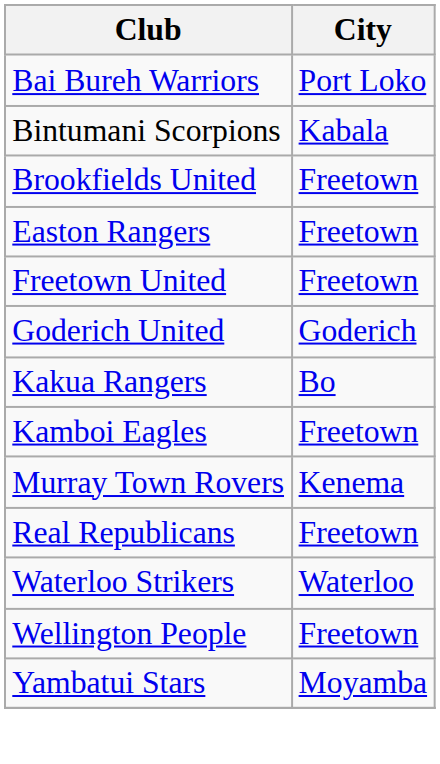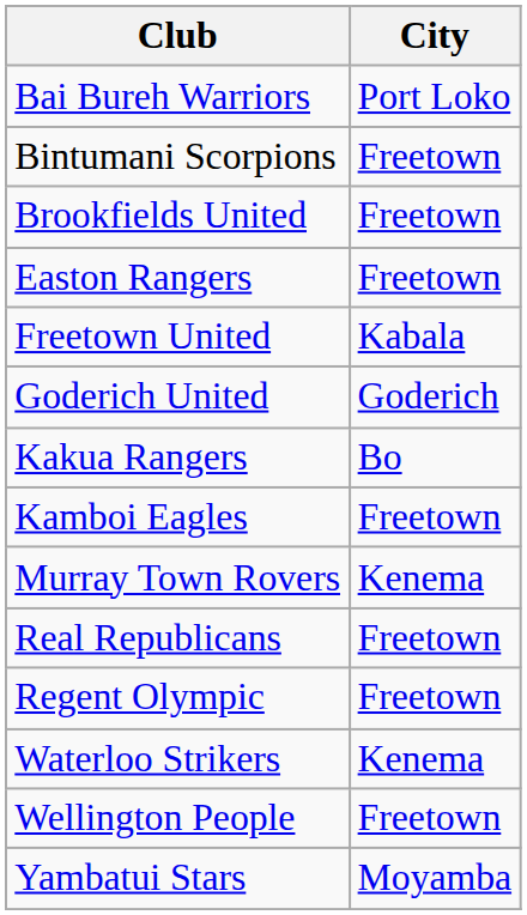 <table class="wikitable">
 <tr>
 <th>Club</th>
 <th>City</th>
 </tr>
 <tr>
 <td><a href='#'>Bai Bureh Warriors</a></td>
 <td><a href='#'>Port Loko</a></td>
 </tr>
 <tr>
 <td>Bintumani Scorpions</td>
-<td><a href='#'>Kabala</a></td>
+<td><a href='#'>Freetown</a></td>
 </tr>
 <tr>
 <td><a href='#'>Brookfields United</a></td>
 <td><a href='#'>Freetown</a></td>
 </tr>
 <tr>
 <td><a href='#'>Easton Rangers</a></td>
 <td><a href='#'>Freetown</a></td>
 </tr>
 <tr>
 <td><a href='#'>Freetown United</a></td>
-<td><a href='#'>Freetown</a></td>
+<td><a href='#'>Kabala</a></td>
 </tr>
 <tr>
 <td><a href='#'>Goderich United</a></td>
 <td><a href='#'>Goderich</a></td>
 </tr>
 <tr>
 <td><a href='#'>Kakua Rangers</a></td>
 <td><a href='#'>Bo</a></td>
 </tr>
 <tr>
 <td><a href='#'>Kamboi Eagles</a></td>
 <td><a href='#'>Freetown</a></td>
 </tr>
 <tr>
 <td><a href='#'>Murray Town Rovers</a></td>
 <td><a href='#'>Kenema</a></td>
 </tr>
 <tr>
 <td><a href='#'>Real Republicans</a></td>
 <td><a href='#'>Freetown</a></td>
 </tr>
 <tr>
+<td><a href='#'>Regent Olympic</a></td>
+<td><a href='#'>Freetown</a></td>
+</tr>
+<tr>
 <td><a href='#'>Waterloo Strikers</a></td>
-<td><a href='#'>Waterloo</a></td>
+<td><a href='#'>Kenema</a></td>
 </tr>
 <tr>
 <td><a href='#'>Wellington People</a></td>
 <td><a href='#'>Freetown</a></td>
 </tr>
 <tr>
 <td><a href='#'>Yambatui Stars</a></td>
 <td><a href='#'>Moyamba</a></td>
 </tr>
 <tr>
 </tr>
 </table>
